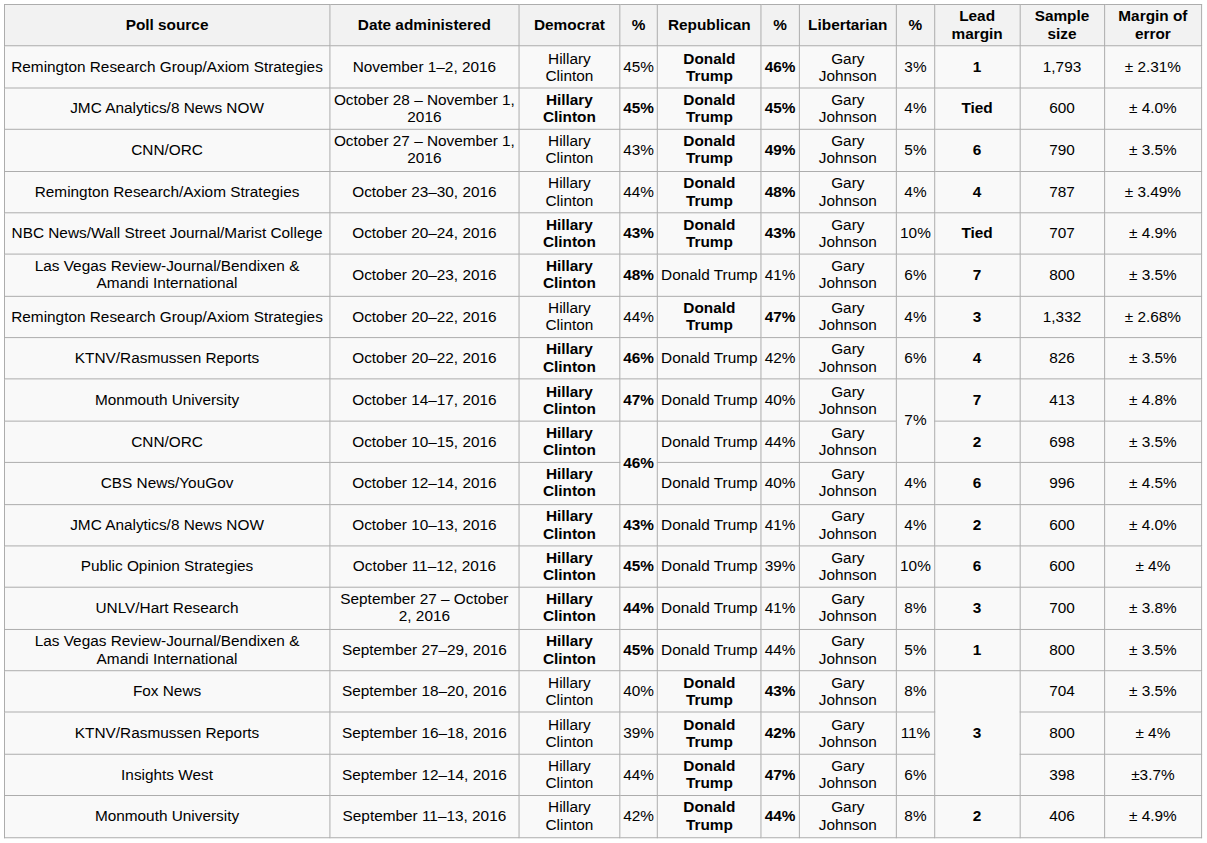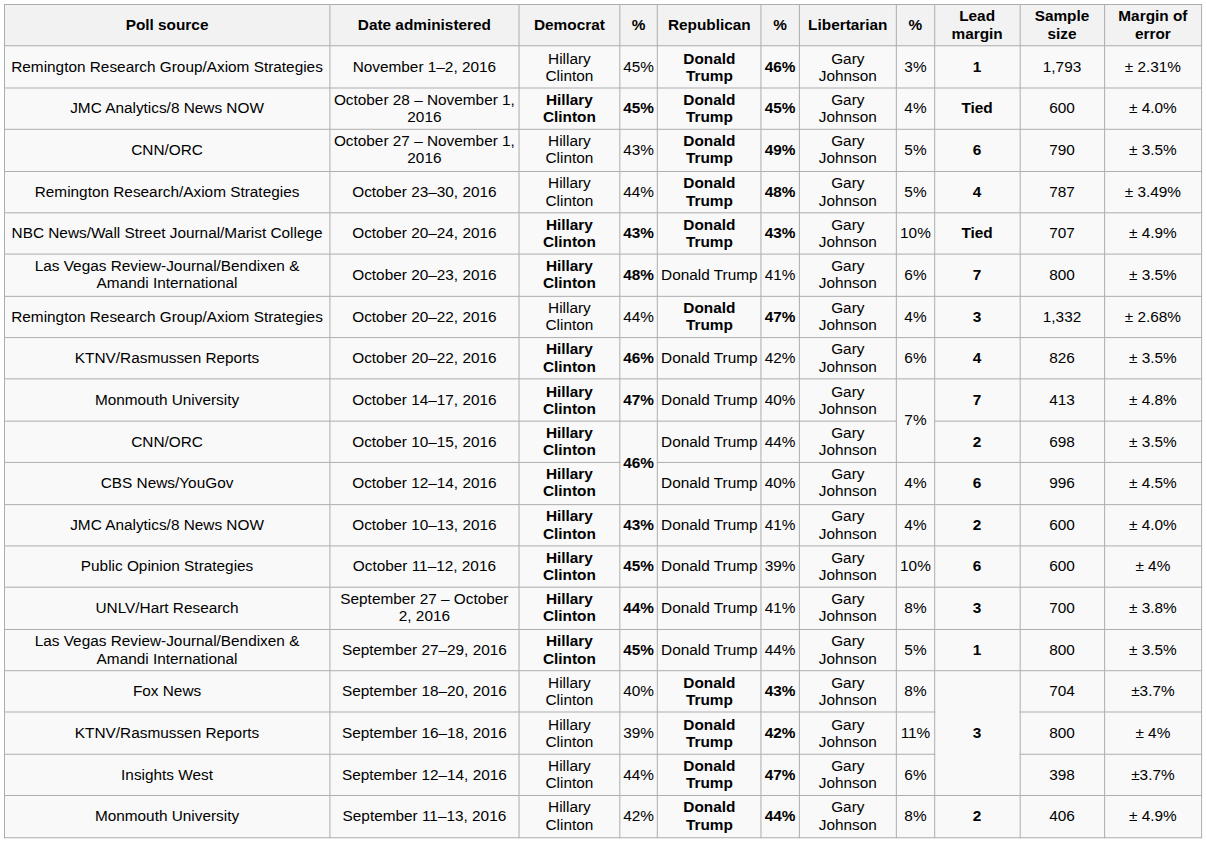 <table class="wikitable" style="text-align:center;">
 <tr>
 <th>Poll source</th>
 <th>Date administered</th>
 <th>Democrat</th>
 <th>%</th>
 <th>Republican</th>
 <th>%</th>
 <th>Libertarian</th>
 <th>%</th>
 <th>Lead margin</th>
 <th>Sample size</th>
 <th>Margin of error</th>
 </tr>
 <tr>
 <td>Remington Research Group/Axiom Strategies</td>
 <td>November 1–2, 2016</td>
 <td>Hillary Clinton</td>
 <td>45%</td>
 <td><strong>Donald Trump</strong></td>
 <td><strong>46%</strong></td>
 <td>Gary Johnson</td>
 <td>3%</td>
 <td><strong>1</strong></td>
 <td>1,793</td>
 <td>± 2.31%</td>
 </tr>
 <tr>
 <td>JMC Analytics/8 News NOW</td>
 <td>October 28 – November 1, 2016</td>
 <td><strong>Hillary Clinton</strong></td>
 <td><strong>45%</strong></td>
 <td><strong>Donald Trump</strong></td>
 <td><strong>45%</strong></td>
 <td>Gary Johnson</td>
 <td>4%</td>
 <td align="center"><strong>Tied</strong></td>
 <td>600</td>
 <td>± 4.0%</td>
 </tr>
 <tr>
 <td>CNN/ORC</td>
 <td>October 27 – November 1, 2016</td>
 <td>Hillary Clinton</td>
 <td>43%</td>
 <td><strong>Donald Trump</strong></td>
 <td><strong>49%</strong></td>
 <td>Gary Johnson</td>
 <td>5%</td>
 <td><strong>6</strong></td>
 <td>790</td>
 <td>± 3.5%</td>
 </tr>
 <tr>
 <td>Remington Research/Axiom Strategies</td>
 <td>October 23–30, 2016</td>
 <td>Hillary Clinton</td>
 <td>44%</td>
 <td><strong>Donald Trump</strong></td>
 <td><strong>48%</strong></td>
 <td>Gary Johnson</td>
-<td>4%</td>
+<td>5%</td>
 <td><strong>4</strong></td>
 <td>787</td>
 <td>± 3.49%</td>
 </tr>
 <tr>
 <td>NBC News/Wall Street Journal/Marist College</td>
 <td>October 20–24, 2016</td>
 <td><strong>Hillary Clinton</strong></td>
 <td><strong>43%</strong></td>
 <td><strong>Donald Trump</strong></td>
 <td><strong>43%</strong></td>
 <td>Gary Johnson</td>
 <td>10%</td>
 <td align=center><strong>Tied</strong></td>
 <td>707</td>
 <td>± 4.9%</td>
 </tr>
 <tr>
 <td>Las Vegas Review-Journal/Bendixen & Amandi International</td>
 <td>October 20–23, 2016</td>
 <td><strong>Hillary Clinton</strong></td>
 <td><strong>48%</strong></td>
 <td>Donald Trump</td>
 <td>41%</td>
 <td>Gary Johnson</td>
 <td>6%</td>
 <td><strong>7</strong></td>
 <td>800</td>
 <td>± 3.5%</td>
 </tr>
 <tr>
 <td>Remington Research Group/Axiom Strategies</td>
 <td>October 20–22, 2016</td>
 <td>Hillary Clinton</td>
 <td>44%</td>
 <td><strong>Donald Trump</strong></td>
 <td><strong>47%</strong></td>
 <td>Gary Johnson</td>
 <td>4%</td>
 <td><strong>3</strong></td>
 <td>1,332</td>
 <td>± 2.68%</td>
 </tr>
 <tr>
 <td>KTNV/Rasmussen Reports</td>
 <td>October 20–22, 2016</td>
 <td><strong>Hillary Clinton</strong></td>
 <td><strong>46%</strong></td>
 <td>Donald Trump</td>
 <td>42%</td>
 <td>Gary Johnson</td>
 <td>6%</td>
 <td><strong>4</strong></td>
 <td>826</td>
 <td>± 3.5%</td>
 </tr>
 <tr>
 <td>Monmouth University</td>
 <td>October 14–17, 2016</td>
 <td><strong>Hillary Clinton</strong></td>
 <td><strong>47%</strong></td>
 <td>Donald Trump</td>
 <td>40%</td>
 <td>Gary Johnson</td>
 <td rowspan="2">7%</td>
 <td><strong>7</strong></td>
 <td>413</td>
 <td>± 4.8%</td>
 </tr>
 <tr>
 <td>CNN/ORC</td>
 <td>October 10–15, 2016</td>
 <td><strong>Hillary Clinton</strong></td>
 <td rowspan="2" ><strong>46%</strong></td>
 <td>Donald Trump</td>
 <td>44%</td>
 <td>Gary Johnson</td>
 <td><strong>2</strong></td>
 <td>698</td>
 <td>± 3.5%</td>
 </tr>
 <tr>
 <td>CBS News/YouGov</td>
 <td>October 12–14, 2016</td>
 <td><strong>Hillary Clinton</strong></td>
 <td>Donald Trump</td>
 <td>40%</td>
 <td>Gary Johnson</td>
 <td>4%</td>
 <td><strong>6</strong></td>
 <td>996</td>
 <td>± 4.5%</td>
 </tr>
 <tr>
 <td>JMC Analytics/8 News NOW</td>
 <td>October 10–13, 2016</td>
 <td><strong>Hillary Clinton</strong></td>
 <td><strong>43%</strong></td>
 <td>Donald Trump</td>
 <td>41%</td>
 <td>Gary Johnson</td>
 <td>4%</td>
 <td><strong>2</strong></td>
 <td>600</td>
 <td>± 4.0%</td>
 </tr>
 <tr>
 <td>Public Opinion Strategies</td>
 <td>October 11–12, 2016</td>
 <td><strong>Hillary Clinton</strong></td>
 <td><strong>45%</strong></td>
 <td>Donald Trump</td>
 <td>39%</td>
 <td>Gary Johnson</td>
 <td>10%</td>
 <td><strong>6</strong></td>
 <td>600</td>
 <td>± 4%</td>
 </tr>
 <tr>
 <td>UNLV/Hart Research</td>
 <td>September 27 – October 2, 2016</td>
 <td><strong>Hillary Clinton</strong></td>
 <td><strong>44%</strong></td>
 <td>Donald Trump</td>
 <td>41%</td>
 <td>Gary Johnson</td>
 <td>8%</td>
 <td><strong>3</strong></td>
 <td>700</td>
 <td>± 3.8%</td>
 </tr>
 <tr>
 <td>Las Vegas Review-Journal/Bendixen & Amandi International</td>
 <td>September 27–29, 2016</td>
 <td><strong>Hillary Clinton</strong></td>
 <td><strong>45%</strong></td>
 <td>Donald Trump</td>
 <td>44%</td>
 <td>Gary Johnson</td>
 <td>5%</td>
 <td><strong>1</strong></td>
 <td>800</td>
 <td>± 3.5%</td>
 </tr>
 <tr>
 <td>Fox News</td>
 <td>September 18–20, 2016</td>
 <td>Hillary Clinton</td>
 <td>40%</td>
 <td><strong>Donald Trump</strong></td>
 <td><strong>43%</strong></td>
 <td>Gary Johnson</td>
 <td>8%</td>
 <td rowspan="3" ><strong>3</strong></td>
 <td>704</td>
-<td>± 3.5%</td>
+<td>±3.7%</td>
 </tr>
 <tr>
 <td>KTNV/Rasmussen Reports</td>
 <td>September 16–18, 2016</td>
 <td>Hillary Clinton</td>
 <td>39%</td>
 <td><strong>Donald Trump</strong></td>
 <td><strong>42%</strong></td>
 <td>Gary Johnson</td>
 <td>11%</td>
 <td>800</td>
 <td>± 4%</td>
 </tr>
 <tr>
 <td>Insights West</td>
 <td>September 12–14, 2016</td>
 <td>Hillary Clinton</td>
 <td>44%</td>
 <td><strong>Donald Trump</strong></td>
 <td><strong>47%</strong></td>
 <td>Gary Johnson</td>
 <td>6%</td>
 <td>398</td>
 <td>±3.7%</td>
 </tr>
 <tr>
 <td>Monmouth University</td>
 <td>September 11–13, 2016</td>
 <td>Hillary Clinton</td>
 <td>42%</td>
 <td><strong>Donald Trump</strong></td>
 <td><strong>44%</strong></td>
 <td>Gary Johnson</td>
 <td>8%</td>
 <td><strong>2</strong></td>
 <td>406</td>
 <td>± 4.9%</td>
 </tr>
 </table>
